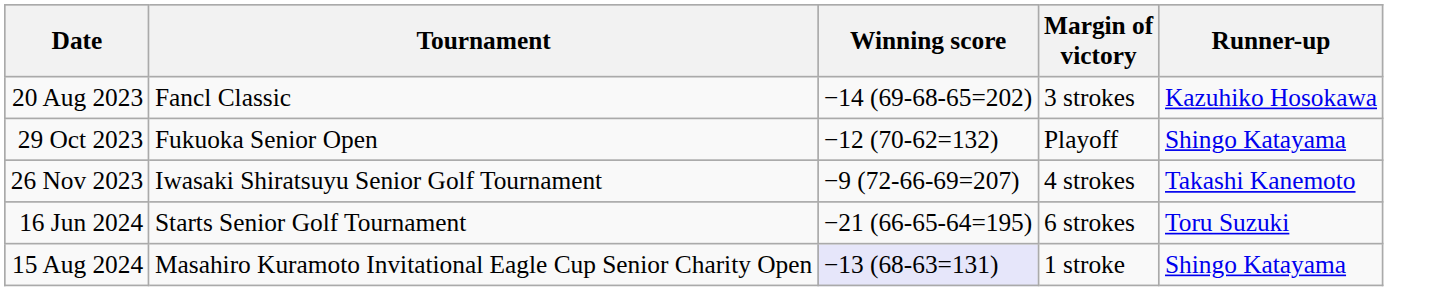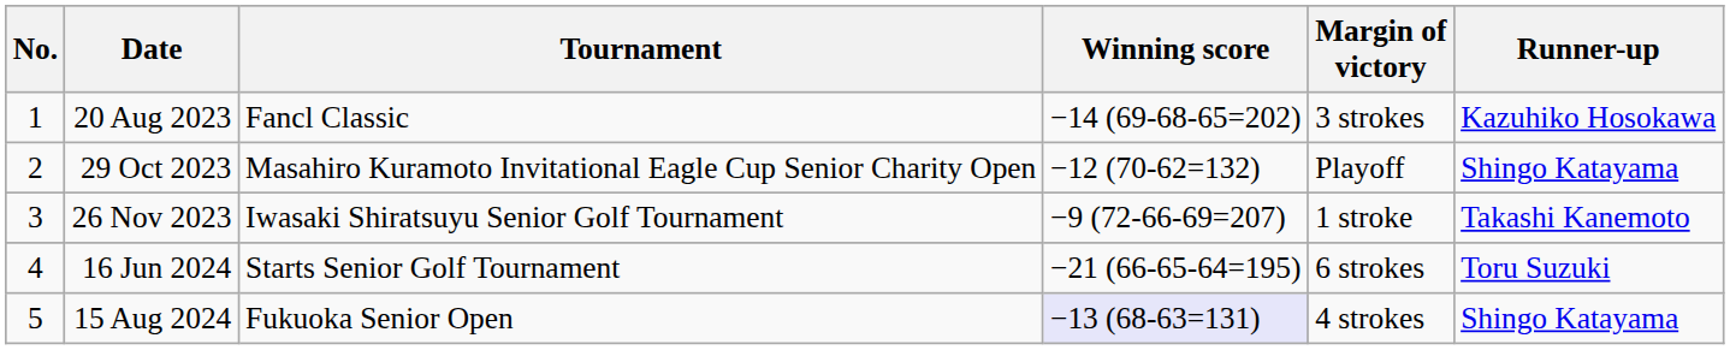 <table class="wikitable" style="font-size:95%;">
 <tr>
+<th>No.</th>
 <th>Date</th>
 <th>Tournament</th>
 <th>Winning score</th>
 <th>Margin of<br>victory</th>
 <th>Runner-up</th>
 </tr>
 <tr>
+<td align=center>1</td>
 <td align=right>20 Aug 2023</td>
 <td>Fancl Classic</td>
 <td>−14 (69-68-65=202)</td>
 <td>3 strokes</td>
 <td> <a href='#'>Kazuhiko Hosokawa</a></td>
 </tr>
 <tr>
+<td align=center>2</td>
 <td align=right>29 Oct 2023</td>
-<td>Fukuoka Senior Open</td>
+<td>Masahiro Kuramoto Invitational Eagle Cup Senior Charity Open</td>
 <td>−12 (70-62=132)</td>
 <td>Playoff</td>
 <td> <a href='#'>Shingo Katayama</a></td>
 </tr>
 <tr>
+<td align=center>3</td>
 <td align=right>26 Nov 2023</td>
 <td>Iwasaki Shiratsuyu Senior Golf Tournament</td>
 <td>−9 (72-66-69=207)</td>
-<td>4 strokes</td>
+<td>1 stroke</td>
 <td> <a href='#'>Takashi Kanemoto</a></td>
 </tr>
 <tr>
+<td align=center>4</td>
 <td align=right>16 Jun 2024</td>
 <td>Starts Senior Golf Tournament</td>
 <td>−21 (66-65-64=195)</td>
 <td>6 strokes</td>
 <td> <a href='#'>Toru Suzuki</a></td>
 </tr>
 <tr>
+<td align=center>5</td>
 <td align=right>15 Aug 2024</td>
-<td>Masahiro Kuramoto Invitational Eagle Cup Senior Charity Open</td>
+<td>Fukuoka Senior Open</td>
 <td style="background: lavender;">−13 (68-63=131)</td>
-<td>1 stroke</td>
+<td>4 strokes</td>
 <td> <a href='#'>Shingo Katayama</a></td>
 </tr>
 </table>
